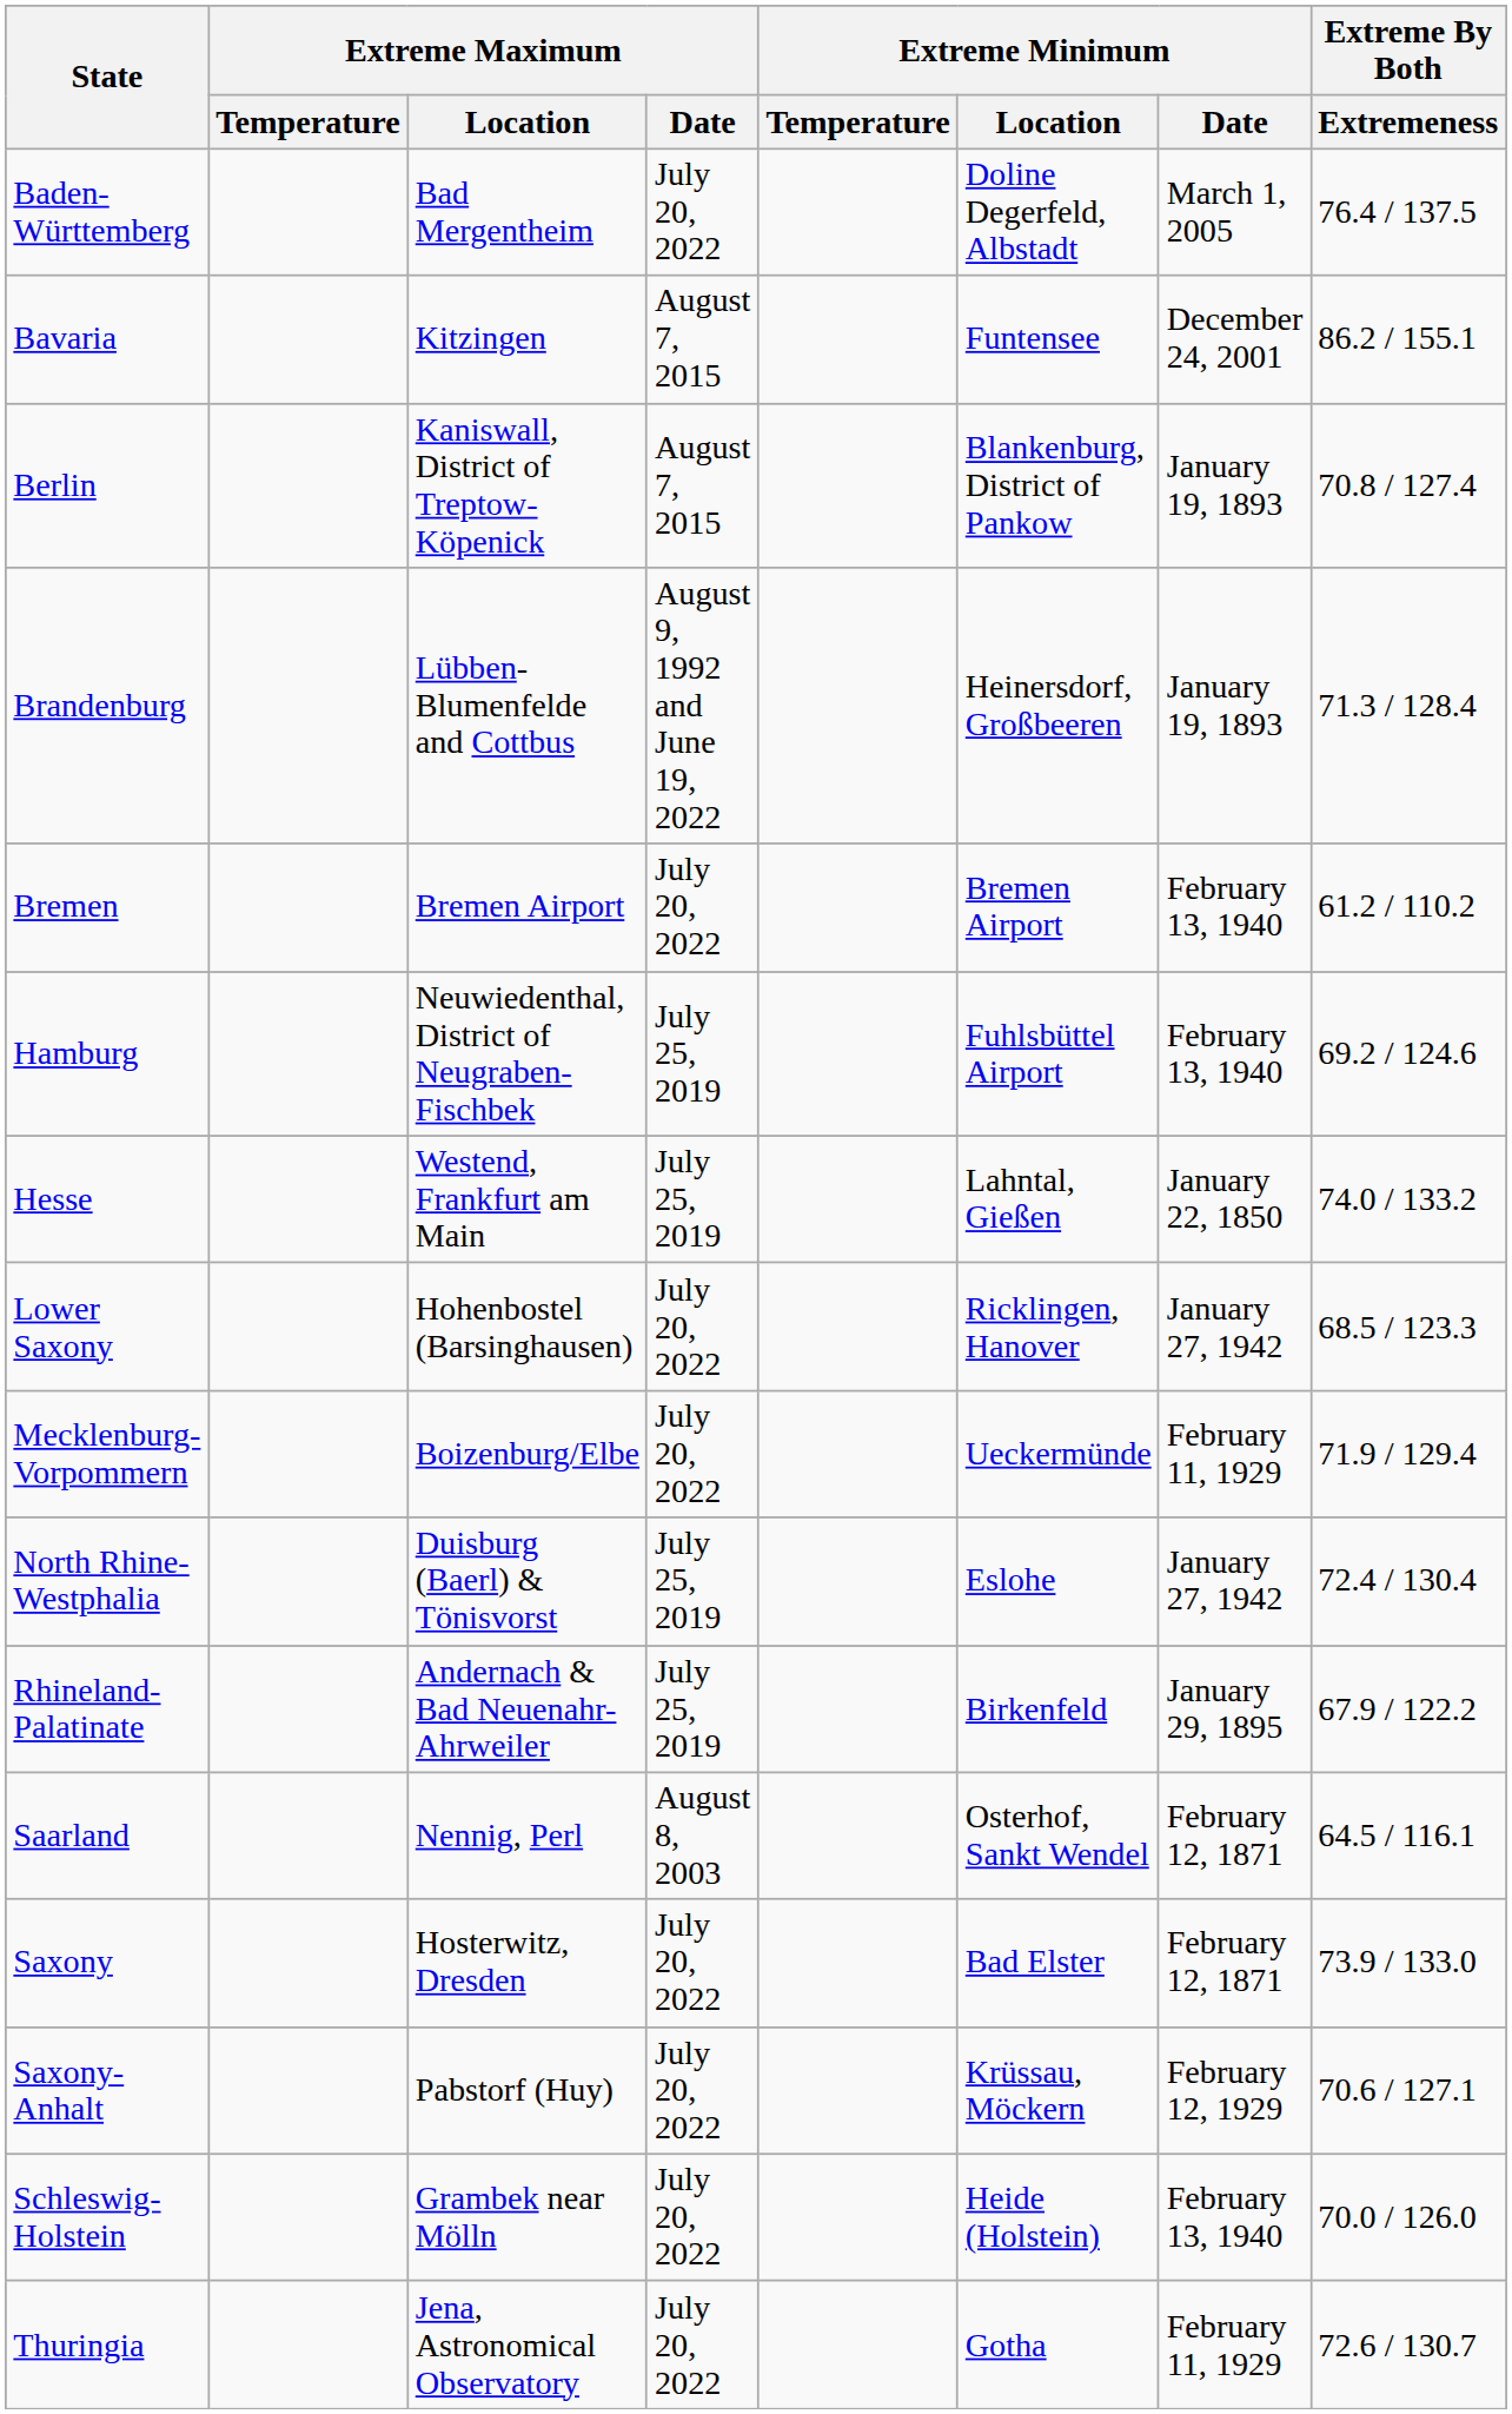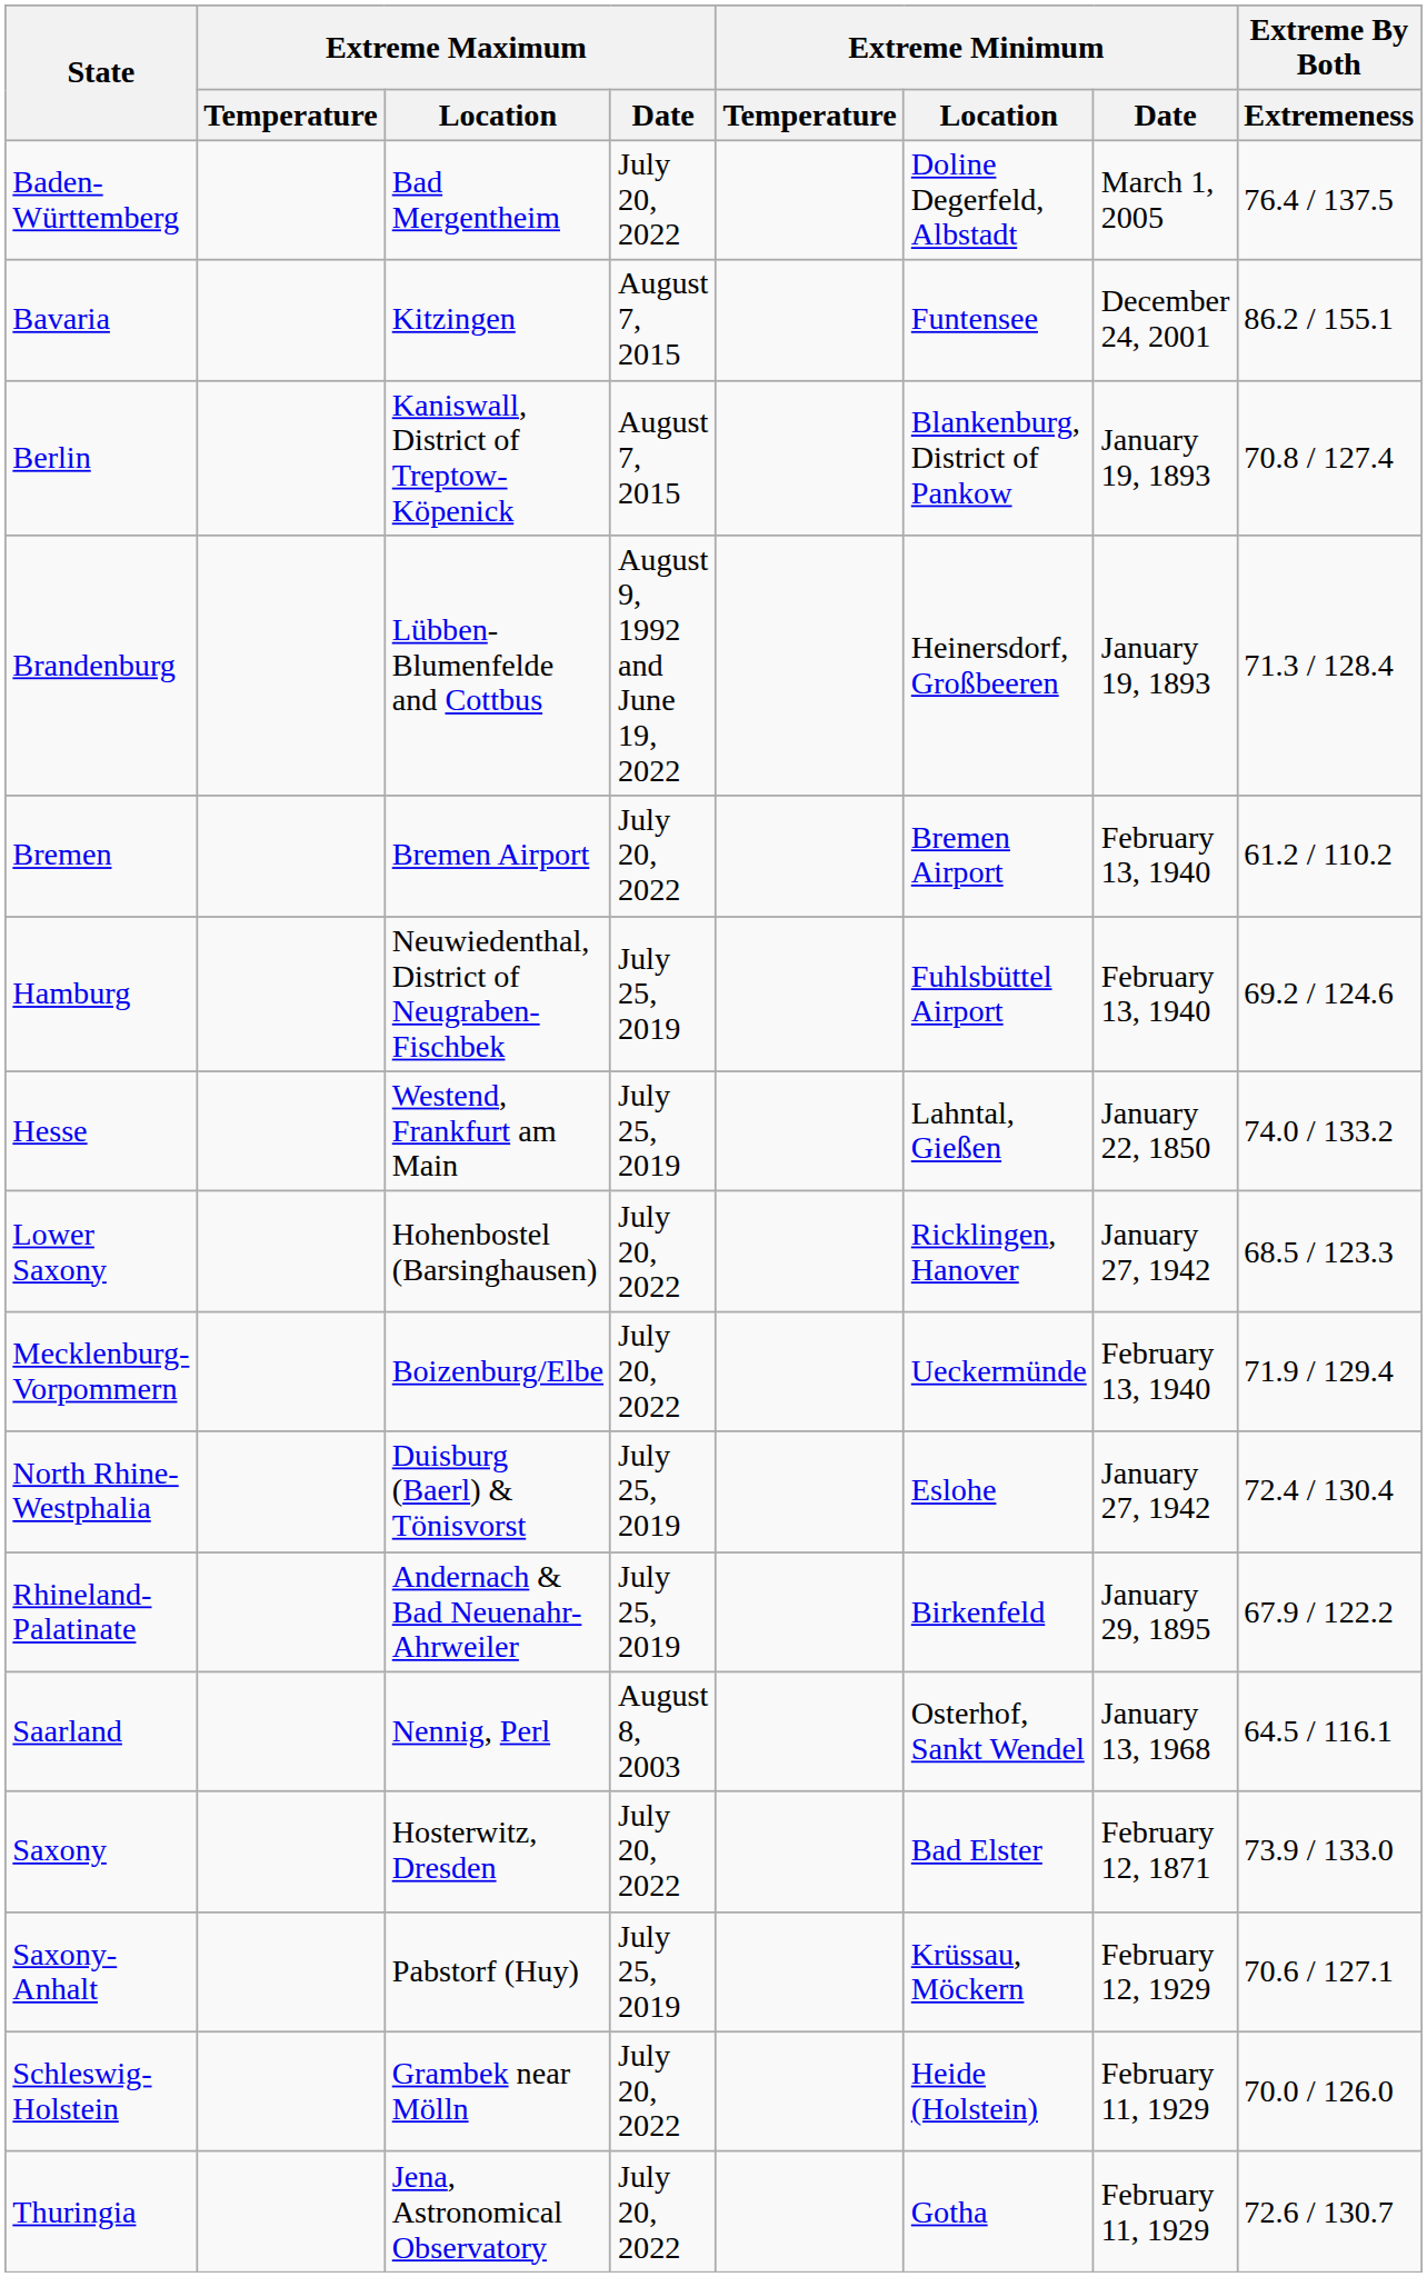 <table class="wikitable sortable" border="1">
 <tr>
 <th rowspan="2">State</th>
 <th colspan="3">Extreme Maximum</th>
 <th colspan="3">Extreme Minimum</th>
 <th colspan="3">Extreme By Both</th>
 </tr>
 <tr>
 <th>Temperature</th>
 <th>Location</th>
 <th>Date</th>
 <th>Temperature</th>
 <th>Location</th>
 <th>Date</th>
 <th>Extremeness</th>
 </tr>
 <tr>
 <td><a href='#'>Baden-Württemberg</a></td>
 <td></td>
 <td><a href='#'>Bad Mergentheim</a></td>
 <td>July 20, 2022</td>
 <td></td>
 <td><a href='#'>Doline</a> Degerfeld, <a href='#'>Albstadt</a></td>
 <td>March 1, 2005</td>
 <td>76.4 / 137.5</td>
 </tr>
 <tr>
 <td><a href='#'>Bavaria</a></td>
 <td></td>
 <td><a href='#'>Kitzingen</a></td>
 <td>August 7, 2015</td>
 <td></td>
 <td><a href='#'>Funtensee</a></td>
 <td>December 24, 2001</td>
 <td>86.2 / 155.1</td>
 </tr>
 <tr>
 <td><a href='#'>Berlin</a></td>
 <td></td>
 <td><a href='#'>Kaniswall</a>, District of <a href='#'>Treptow-Köpenick</a></td>
 <td>August 7, 2015</td>
 <td></td>
 <td><a href='#'>Blankenburg</a>, District of <a href='#'>Pankow</a></td>
 <td>January 19, 1893</td>
 <td>70.8 / 127.4</td>
 </tr>
 <tr>
 <td><a href='#'>Brandenburg</a></td>
 <td></td>
 <td><a href='#'>Lübben</a>-Blumenfelde and <a href='#'>Cottbus</a></td>
 <td>August 9, 1992 and June 19, 2022</td>
 <td></td>
 <td>Heinersdorf, <a href='#'>Großbeeren</a></td>
 <td>January 19, 1893</td>
 <td>71.3 / 128.4</td>
 </tr>
 <tr>
 <td><a href='#'>Bremen</a></td>
 <td></td>
 <td><a href='#'>Bremen Airport</a></td>
 <td>July 20, 2022</td>
 <td></td>
 <td><a href='#'>Bremen Airport</a></td>
 <td>February 13, 1940</td>
 <td>61.2 / 110.2</td>
 </tr>
 <tr>
 <td><a href='#'>Hamburg</a></td>
 <td></td>
 <td>Neuwiedenthal, District of <a href='#'>Neugraben-Fischbek</a></td>
 <td>July 25, 2019</td>
 <td></td>
 <td><a href='#'>Fuhlsbüttel Airport</a></td>
 <td>February 13, 1940</td>
 <td>69.2 / 124.6</td>
 </tr>
 <tr>
 <td><a href='#'>Hesse</a></td>
 <td></td>
 <td><a href='#'>Westend</a>, <a href='#'>Frankfurt</a> am Main</td>
 <td>July 25, 2019</td>
 <td></td>
 <td>Lahntal, <a href='#'>Gießen</a></td>
 <td>January 22, 1850</td>
 <td>74.0 / 133.2</td>
 </tr>
 <tr>
 <td><a href='#'>Lower Saxony</a></td>
 <td></td>
 <td>Hohenbostel (Barsinghausen)</td>
 <td>July 20, 2022</td>
 <td></td>
 <td><a href='#'>Ricklingen</a>, <a href='#'>Hanover</a></td>
 <td>January 27, 1942</td>
 <td>68.5 / 123.3</td>
 </tr>
 <tr>
 <td><a href='#'>Mecklenburg-Vorpommern</a></td>
 <td></td>
 <td><a href='#'>Boizenburg/Elbe</a></td>
 <td>July 20, 2022</td>
 <td></td>
 <td><a href='#'>Ueckermünde</a></td>
-<td>February 11, 1929</td>
+<td>February 13, 1940</td>
 <td>71.9 / 129.4</td>
 </tr>
 <tr>
 <td><a href='#'>North Rhine-Westphalia</a></td>
 <td></td>
 <td><a href='#'>Duisburg</a> (<a href='#'>Baerl</a>) & <a href='#'>Tönisvorst</a></td>
 <td>July 25, 2019</td>
 <td></td>
 <td><a href='#'>Eslohe</a></td>
 <td>January 27, 1942</td>
 <td>72.4 / 130.4</td>
 </tr>
 <tr>
 <td><a href='#'>Rhineland-Palatinate</a></td>
 <td></td>
 <td><a href='#'>Andernach</a> & <a href='#'>Bad Neuenahr-Ahrweiler</a></td>
 <td>July 25, 2019</td>
 <td></td>
 <td><a href='#'>Birkenfeld</a></td>
 <td>January 29, 1895</td>
 <td>67.9 / 122.2</td>
 </tr>
 <tr>
 <td><a href='#'>Saarland</a></td>
 <td></td>
 <td><a href='#'>Nennig</a>, <a href='#'>Perl</a></td>
 <td>August 8, 2003</td>
 <td></td>
 <td>Osterhof, <a href='#'>Sankt Wendel</a></td>
-<td>February 12, 1871</td>
+<td>January 13, 1968</td>
 <td>64.5 / 116.1</td>
 </tr>
 <tr>
 <td><a href='#'>Saxony</a></td>
 <td></td>
 <td>Hosterwitz, <a href='#'>Dresden</a></td>
 <td>July 20, 2022</td>
 <td></td>
 <td><a href='#'>Bad Elster</a></td>
 <td>February 12, 1871</td>
 <td>73.9 / 133.0</td>
 </tr>
 <tr>
 <td><a href='#'>Saxony-Anhalt</a></td>
 <td></td>
 <td>Pabstorf (Huy)</td>
-<td>July 20, 2022</td>
+<td>July 25, 2019</td>
 <td></td>
 <td><a href='#'>Krüssau</a>, <a href='#'>Möckern</a></td>
 <td>February 12, 1929</td>
 <td>70.6 / 127.1</td>
 </tr>
 <tr>
 <td><a href='#'>Schleswig-Holstein</a></td>
 <td></td>
 <td><a href='#'>Grambek</a> near <a href='#'>Mölln</a></td>
 <td>July 20, 2022</td>
 <td></td>
 <td><a href='#'>Heide (Holstein)</a></td>
-<td>February 13, 1940</td>
+<td>February 11, 1929</td>
 <td>70.0 / 126.0</td>
 </tr>
 <tr>
 <td><a href='#'>Thuringia</a></td>
 <td></td>
 <td><a href='#'>Jena</a>, Astronomical <a href='#'>Observatory</a></td>
 <td>July 20, 2022</td>
 <td></td>
 <td><a href='#'>Gotha</a></td>
 <td>February 11, 1929</td>
 <td>72.6 / 130.7</td>
 </tr>
 </table>
